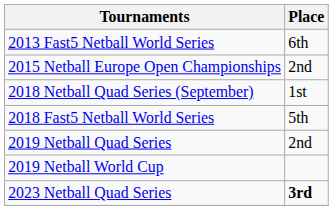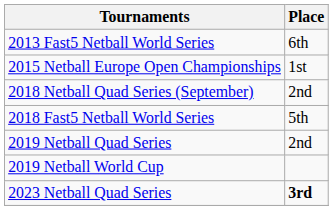 <table class="wikitable collapsible">
 <tr>
 <th>Tournaments</th>
 <th>Place</th>
 </tr>
 <tr>
 <td><a href='#'>2013 Fast5 Netball World Series</a></td>
 <td>6th</td>
 </tr>
 <tr>
 <td><a href='#'>2015 Netball Europe Open Championships</a></td>
-<td>2nd</td>
+<td>1st</td>
 </tr>
 <tr>
 <td><a href='#'>2018 Netball Quad Series (September)</a></td>
-<td>1st</td>
+<td>2nd</td>
 </tr>
 <tr>
 <td><a href='#'>2018 Fast5 Netball World Series</a></td>
 <td>5th</td>
 </tr>
 <tr>
 <td><a href='#'>2019 Netball Quad Series</a></td>
 <td>2nd</td>
 </tr>
 <tr>
 <td><a href='#'>2019 Netball World Cup</a></td>
 <td></td>
 </tr>
 <tr>
 <td><a href='#'>2023 Netball Quad Series</a></td>
 <td><strong>3rd</strong></td>
 </tr>
 <tr>
 </tr>
 </table>
